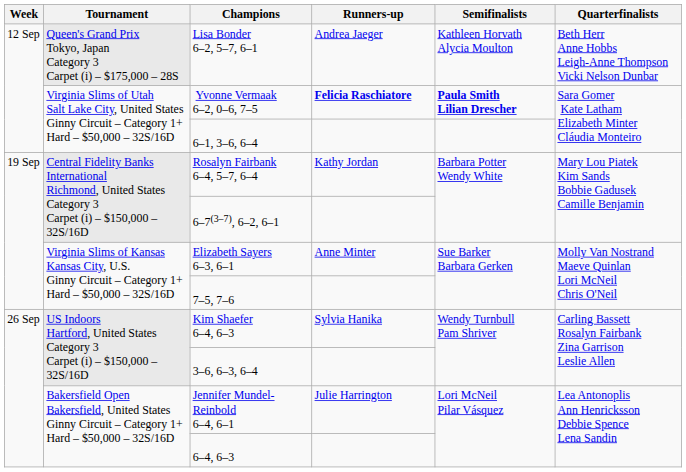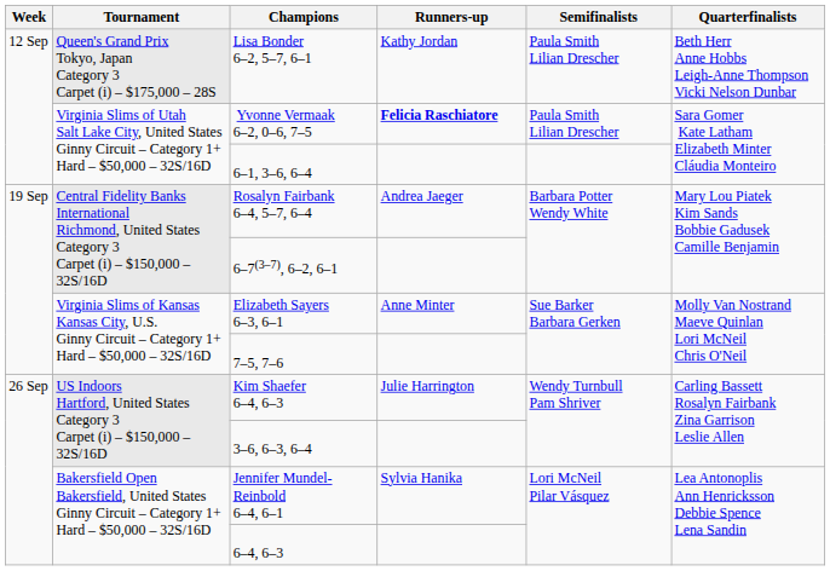 <table class=wikitable style=font-size:95%>
 <tr>
 <th style="width:48px;">Week</th>
 <th style="width:248px;">Tournament</th>
 <th style="width:200px;">Champions</th>
 <th style="width:200px;">Runners-up</th>
 <th style="width:190px;">Semifinalists</th>
 <th style="width:190px;">Quarterfinalists</th>
 </tr>
 <tr valign=top>
 <td rowspan=3>12 Sep</td>
 <td rowspan=1 style="background:#e9e9e9;"><a href='#'>Queen's Grand Prix</a><br> Tokyo, Japan<br>Category 3 <br>Carpet (i) – $175,000 – 28S</td>
 <td> <a href='#'>Lisa Bonder</a><br>6–2, 5–7, 6–1</td>
-<td> <a href='#'>Andrea Jaeger</a></td>
-<td rowspan=1> <a href='#'>Kathleen Horvath</a> <a href='#'>Alycia Moulton</a> <br></td>
+<td> <a href='#'>Kathy Jordan</a></td>
+<td> <a href='#'>Paula Smith</a> <br> <a href='#'>Lilian Drescher</a> <br></td>
 <td rowspan=1> <a href='#'>Beth Herr</a><br> <a href='#'>Anne Hobbs</a> <br>  <a href='#'>Leigh-Anne Thompson</a> <br> <a href='#'>Vicki Nelson Dunbar</a></td>
 </tr>
 <tr valign=top>
 <td rowspan=2><a href='#'>Virginia Slims of Utah</a><br> <a href='#'>Salt Lake City</a>, United States <br> Ginny Circuit – Category 1+ <br> Hard – $50,000 – 32S/16D</td>
 <td> <a href='#'>Yvonne Vermaak</a><br>6–2, 0–6, 7–5</td>
 <td><strong> <a href='#'>Felicia Raschiatore</a></strong></td>
-<td><strong> <a href='#'>Paula Smith</a> <br> <a href='#'>Lilian Drescher</a> <br></strong></td>
+<td> <a href='#'>Paula Smith</a> <br> <a href='#'>Lilian Drescher</a> <br></td>
 <td rowspan=2> <a href='#'>Sara Gomer</a><br> <a href='#'>Kate Latham</a> <br>  <a href='#'>Elizabeth Minter</a> <br> <a href='#'>Cláudia Monteiro</a></td>
 </tr>
 <tr valign="top">
 <td> <br>6–1, 3–6, 6–4</td>
 <td></td>
 </tr>
 <tr valign=top>
 <td rowspan=4>19 Sep</td>
 <td rowspan=2 style="background:#e9e9e9;"><a href='#'>Central Fidelity Banks International</a><br> <a href='#'>Richmond</a>, United States <br>Category 3 <br>Carpet (i) – $150,000 – 32S/16D</td>
 <td> <a href='#'>Rosalyn Fairbank</a><br>6–4, 5–7, 6–4</td>
-<td> <a href='#'>Kathy Jordan</a></td>
+<td> <a href='#'>Andrea Jaeger</a></td>
 <td rowspan=2> <a href='#'>Barbara Potter</a> <br> <a href='#'>Wendy White</a> <br></td>
 <td rowspan=2> <a href='#'>Mary Lou Piatek</a> <br> <a href='#'>Kim Sands</a> <br>  <a href='#'>Bobbie Gadusek</a> <br> <a href='#'>Camille Benjamin</a> <br></td>
 </tr>
 <tr valign="top">
 <td> <br>6–7<sup>(3–7)</sup>, 6–2, 6–1</td>
 <td></td>
 </tr>
 <tr valign=top>
 <td rowspan=2><a href='#'>Virginia Slims of Kansas</a><br> <a href='#'>Kansas City</a>, U.S. <br> Ginny Circuit – Category 1+ <br> Hard – $50,000 – 32S/16D</td>
 <td> <a href='#'>Elizabeth Sayers</a> <br>6–3, 6–1</td>
 <td> <a href='#'>Anne Minter</a></td>
 <td rowspan=2> <a href='#'>Sue Barker</a> <br> <a href='#'>Barbara Gerken</a> <br></td>
 <td rowspan=2> <a href='#'>Molly Van Nostrand</a> <br> <a href='#'>Maeve Quinlan</a><br>  <a href='#'>Lori McNeil</a> <br> <a href='#'>Chris O'Neil</a><br></td>
 </tr>
 <tr valign="top">
 <td> <br>7–5, 7–6</td>
 <td></td>
 </tr>
 <tr valign=top>
 <td rowspan=4>26 Sep</td>
 <td rowspan=2 style="background:#e9e9e9;"><a href='#'>US Indoors</a><br> <a href='#'>Hartford</a>, United States <br>Category 3 <br>Carpet (i) – $150,000 – 32S/16D</td>
 <td> <a href='#'>Kim Shaefer</a> <br>6–4, 6–3</td>
-<td> <a href='#'>Sylvia Hanika</a></td>
+<td> <a href='#'>Julie Harrington</a></td>
 <td rowspan=2> <a href='#'>Wendy Turnbull</a> <br> <a href='#'>Pam Shriver</a> <br></td>
 <td rowspan=2> <a href='#'>Carling Bassett</a> <br> <a href='#'>Rosalyn Fairbank</a><br>  <a href='#'>Zina Garrison</a> <br> <a href='#'>Leslie Allen</a><br></td>
 </tr>
 <tr valign="top">
 <td> <br>3–6, 6–3, 6–4</td>
 <td></td>
 </tr>
 <tr valign=top>
 <td rowspan=2><a href='#'>Bakersfield Open</a><br> <a href='#'>Bakersfield</a>, United States <br> Ginny Circuit – Category 1+ <br> Hard – $50,000 – 32S/16D</td>
 <td> <a href='#'>Jennifer Mundel-Reinbold</a><br>6–4, 6–1</td>
-<td> <a href='#'>Julie Harrington</a></td>
+<td> <a href='#'>Sylvia Hanika</a></td>
 <td rowspan=2> <a href='#'>Lori McNeil</a> <br> <a href='#'>Pilar Vásquez</a> <br></td>
 <td rowspan=2> <a href='#'>Lea Antonoplis</a> <br> <a href='#'>Ann Henricksson</a> <br>  <a href='#'>Debbie Spence</a> <br> <a href='#'>Lena Sandin</a><br></td>
 </tr>
 <tr valign="top">
 <td> <br>6–4, 6–3</td>
 <td></td>
 </tr>
 </table>
